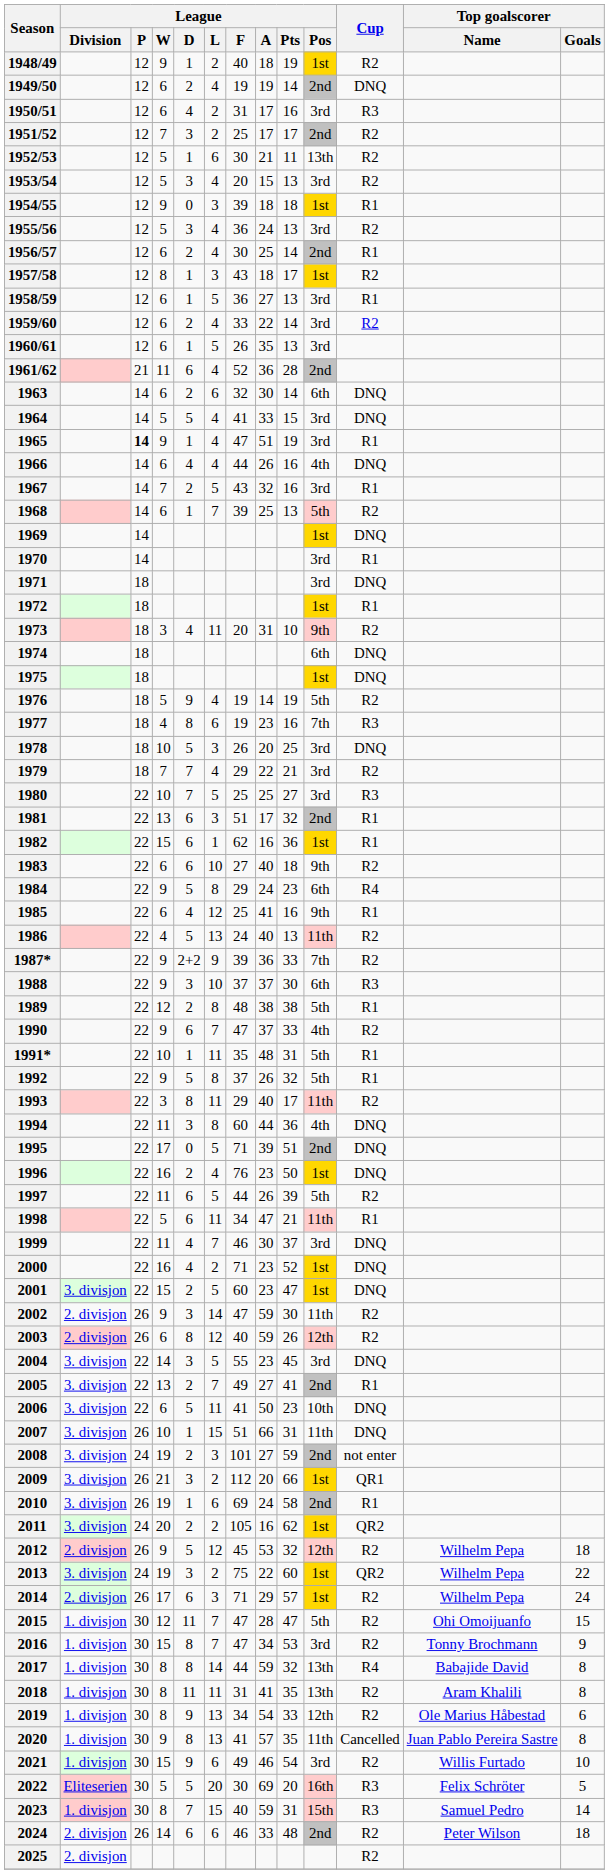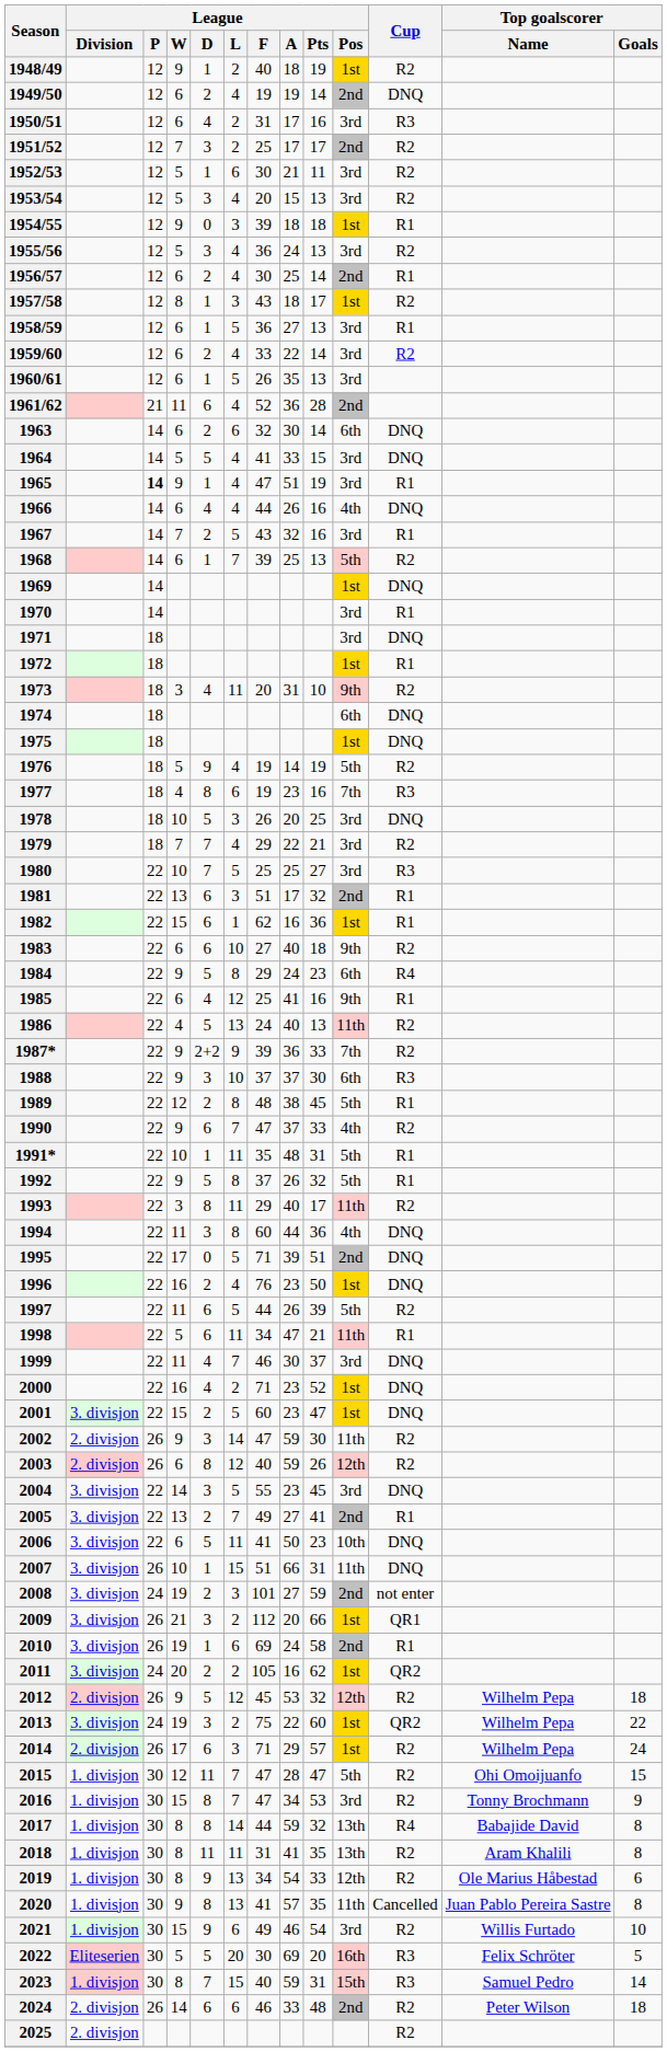 <table class="wikitable" style="text-align: center">
 <tr>
 <th rowspan=2>Season</th>
 <th colspan=9>League</th>
 <th rowspan=2><a href='#'>Cup</a></th>
 <th colspan=2>Top goalscorer</th>
 </tr>
 <tr>
 <th>Division</th>
 <th>P</th>
 <th>W</th>
 <th>D</th>
 <th>L</th>
 <th>F</th>
 <th>A</th>
 <th>Pts</th>
 <th>Pos</th>
 <th>Name</th>
 <th>Goals</th>
 </tr>
 <tr>
 <th>1948/49</th>
 <td></td>
 <td>12</td>
 <td>9</td>
 <td>1</td>
 <td>2</td>
 <td>40</td>
 <td>18</td>
 <td>19</td>
 <td bgcolor=gold>1st</td>
 <td>R2</td>
 <td></td>
 <td></td>
 </tr>
 <tr>
 <th>1949/50</th>
 <td></td>
 <td>12</td>
 <td>6</td>
 <td>2</td>
 <td>4</td>
 <td>19</td>
 <td>19</td>
 <td>14</td>
 <td bgcolor=silver>2nd</td>
 <td>DNQ</td>
 <td></td>
 <td></td>
 </tr>
 <tr>
 <th>1950/51</th>
 <td></td>
 <td>12</td>
 <td>6</td>
 <td>4</td>
 <td>2</td>
 <td>31</td>
 <td>17</td>
 <td>16</td>
 <td>3rd</td>
 <td>R3</td>
 <td></td>
 <td></td>
 </tr>
 <tr>
 <th>1951/52</th>
 <td></td>
 <td>12</td>
 <td>7</td>
 <td>3</td>
 <td>2</td>
 <td>25</td>
 <td>17</td>
 <td>17</td>
 <td bgcolor=silver>2nd</td>
 <td>R2</td>
 <td></td>
 <td></td>
 </tr>
 <tr>
 <th>1952/53</th>
 <td></td>
 <td>12</td>
 <td>5</td>
 <td>1</td>
 <td>6</td>
 <td>30</td>
 <td>21</td>
 <td>11</td>
-<td>13th</td>
+<td>3rd</td>
 <td>R2</td>
 <td></td>
 <td></td>
 </tr>
 <tr>
 <th>1953/54</th>
 <td></td>
 <td>12</td>
 <td>5</td>
 <td>3</td>
 <td>4</td>
 <td>20</td>
 <td>15</td>
 <td>13</td>
 <td>3rd</td>
 <td>R2</td>
 <td></td>
 <td></td>
 </tr>
 <tr>
 <th>1954/55</th>
 <td></td>
 <td>12</td>
 <td>9</td>
 <td>0</td>
 <td>3</td>
 <td>39</td>
 <td>18</td>
 <td>18</td>
 <td bgcolor=gold>1st</td>
 <td>R1</td>
 <td></td>
 <td></td>
 </tr>
 <tr>
 <th>1955/56</th>
 <td></td>
 <td>12</td>
 <td>5</td>
 <td>3</td>
 <td>4</td>
 <td>36</td>
 <td>24</td>
 <td>13</td>
 <td>3rd</td>
 <td>R2</td>
 <td></td>
 <td></td>
 </tr>
 <tr>
 <th>1956/57</th>
 <td></td>
 <td>12</td>
 <td>6</td>
 <td>2</td>
 <td>4</td>
 <td>30</td>
 <td>25</td>
 <td>14</td>
 <td bgcolor=silver>2nd</td>
 <td>R1</td>
 <td></td>
 <td></td>
 </tr>
 <tr>
 <th>1957/58</th>
 <td></td>
 <td>12</td>
 <td>8</td>
 <td>1</td>
 <td>3</td>
 <td>43</td>
 <td>18</td>
 <td>17</td>
 <td bgcolor=gold>1st</td>
 <td>R2</td>
 <td></td>
 <td></td>
 </tr>
 <tr>
 <th>1958/59</th>
 <td></td>
 <td>12</td>
 <td>6</td>
 <td>1</td>
 <td>5</td>
 <td>36</td>
 <td>27</td>
 <td>13</td>
 <td>3rd</td>
 <td>R1</td>
 <td></td>
 <td></td>
 </tr>
 <tr>
 <th>1959/60</th>
 <td></td>
 <td>12</td>
 <td>6</td>
 <td>2</td>
 <td>4</td>
 <td>33</td>
 <td>22</td>
 <td>14</td>
 <td>3rd</td>
 <td><a href='#'>R2</a></td>
 <td></td>
 <td></td>
 </tr>
 <tr>
 <th>1960/61</th>
 <td></td>
 <td>12</td>
 <td>6</td>
 <td>1</td>
 <td>5</td>
 <td>26</td>
 <td>35</td>
 <td>13</td>
 <td>3rd</td>
 <td></td>
 <td></td>
 <td></td>
 </tr>
 <tr>
 <th>1961/62</th>
 <td bgcolor="#FFCCCC"></td>
 <td>21</td>
 <td>11</td>
 <td>6</td>
 <td>4</td>
 <td>52</td>
 <td>36</td>
 <td>28</td>
 <td bgcolor=silver>2nd</td>
 <td></td>
 <td></td>
 <td></td>
 </tr>
 <tr>
 <th>1963</th>
 <td></td>
 <td>14</td>
 <td>6</td>
 <td>2</td>
 <td>6</td>
 <td>32</td>
 <td>30</td>
 <td>14</td>
 <td>6th</td>
 <td>DNQ</td>
 <td></td>
 <td></td>
 </tr>
 <tr>
 <th>1964</th>
 <td></td>
 <td>14</td>
 <td>5</td>
 <td>5</td>
 <td>4</td>
 <td>41</td>
 <td>33</td>
 <td>15</td>
 <td>3rd</td>
 <td>DNQ</td>
 <td></td>
 <td></td>
 </tr>
 <tr>
 <th>1965</th>
 <td></td>
 <td><strong>14</strong></td>
 <td>9</td>
 <td>1</td>
 <td>4</td>
 <td>47</td>
 <td>51</td>
 <td>19</td>
 <td>3rd</td>
 <td>R1</td>
 <td></td>
 <td></td>
 </tr>
 <tr>
 <th>1966</th>
 <td></td>
 <td>14</td>
 <td>6</td>
 <td>4</td>
 <td>4</td>
 <td>44</td>
 <td>26</td>
 <td>16</td>
 <td>4th</td>
 <td>DNQ</td>
 <td></td>
 <td></td>
 </tr>
 <tr>
 <th>1967</th>
 <td></td>
 <td>14</td>
 <td>7</td>
 <td>2</td>
 <td>5</td>
 <td>43</td>
 <td>32</td>
 <td>16</td>
 <td>3rd</td>
 <td>R1</td>
 <td></td>
 <td></td>
 </tr>
 <tr>
 <th>1968</th>
 <td bgcolor="#FFCCCC"></td>
 <td>14</td>
 <td>6</td>
 <td>1</td>
 <td>7</td>
 <td>39</td>
 <td>25</td>
 <td>13</td>
 <td bgcolor="#FFCCCC">5th</td>
 <td>R2</td>
 <td></td>
 <td></td>
 </tr>
 <tr>
 <th>1969</th>
 <td></td>
 <td>14</td>
 <td></td>
 <td></td>
 <td></td>
 <td></td>
 <td></td>
 <td></td>
 <td bgcolor=gold>1st</td>
 <td>DNQ</td>
 <td></td>
 <td></td>
 </tr>
 <tr>
 <th>1970</th>
 <td></td>
 <td>14</td>
 <td></td>
 <td></td>
 <td></td>
 <td></td>
 <td></td>
 <td></td>
 <td>3rd</td>
 <td>R1</td>
 <td></td>
 <td></td>
 </tr>
 <tr>
 <th>1971</th>
 <td></td>
 <td>18</td>
 <td></td>
 <td></td>
 <td></td>
 <td></td>
 <td></td>
 <td></td>
 <td>3rd</td>
 <td>DNQ</td>
 <td></td>
 <td></td>
 </tr>
 <tr>
 <th>1972</th>
 <td bgcolor="#DDFFDD"></td>
 <td>18</td>
 <td></td>
 <td></td>
 <td></td>
 <td></td>
 <td></td>
 <td></td>
 <td bgcolor=gold>1st</td>
 <td>R1</td>
 <td></td>
 <td></td>
 </tr>
 <tr>
 <th>1973</th>
 <td bgcolor="#FFCCCC"></td>
 <td>18</td>
 <td>3</td>
 <td>4</td>
 <td>11</td>
 <td>20</td>
 <td>31</td>
 <td>10</td>
 <td bgcolor="#FFCCCC">9th</td>
 <td>R2</td>
 <td></td>
 <td></td>
 </tr>
 <tr>
 <th>1974</th>
 <td></td>
 <td>18</td>
 <td></td>
 <td></td>
 <td></td>
 <td></td>
 <td></td>
 <td></td>
 <td>6th</td>
 <td>DNQ</td>
 <td></td>
 <td></td>
 </tr>
 <tr>
 <th>1975</th>
 <td bgcolor="#DDFFDD"></td>
 <td>18</td>
 <td></td>
 <td></td>
 <td></td>
 <td></td>
 <td></td>
 <td></td>
 <td bgcolor=gold>1st</td>
 <td>DNQ</td>
 <td></td>
 <td></td>
 </tr>
 <tr>
 <th>1976</th>
 <td></td>
 <td>18</td>
 <td>5</td>
 <td>9</td>
 <td>4</td>
 <td>19</td>
 <td>14</td>
 <td>19</td>
 <td>5th</td>
 <td>R2</td>
 <td></td>
 <td></td>
 </tr>
 <tr>
 <th>1977</th>
 <td></td>
 <td>18</td>
 <td>4</td>
 <td>8</td>
 <td>6</td>
 <td>19</td>
 <td>23</td>
 <td>16</td>
 <td>7th</td>
 <td>R3</td>
 <td></td>
 <td></td>
 </tr>
 <tr>
 <th>1978</th>
 <td></td>
 <td>18</td>
 <td>10</td>
 <td>5</td>
 <td>3</td>
 <td>26</td>
 <td>20</td>
 <td>25</td>
 <td>3rd</td>
 <td>DNQ</td>
 <td></td>
 <td></td>
 </tr>
 <tr>
 <th>1979</th>
 <td></td>
 <td>18</td>
 <td>7</td>
 <td>7</td>
 <td>4</td>
 <td>29</td>
 <td>22</td>
 <td>21</td>
 <td>3rd</td>
 <td>R2</td>
 <td></td>
 <td></td>
 </tr>
 <tr>
 <th>1980</th>
 <td></td>
 <td>22</td>
 <td>10</td>
 <td>7</td>
 <td>5</td>
 <td>25</td>
 <td>25</td>
 <td>27</td>
 <td>3rd</td>
 <td>R3</td>
 <td></td>
 <td></td>
 </tr>
 <tr>
 <th>1981</th>
 <td></td>
 <td>22</td>
 <td>13</td>
 <td>6</td>
 <td>3</td>
 <td>51</td>
 <td>17</td>
 <td>32</td>
 <td bgcolor=silver>2nd</td>
 <td>R1</td>
 <td></td>
 <td></td>
 </tr>
 <tr>
 <th>1982</th>
 <td bgcolor="#DDFFDD"></td>
 <td>22</td>
 <td>15</td>
 <td>6</td>
 <td>1</td>
 <td>62</td>
 <td>16</td>
 <td>36</td>
 <td bgcolor=gold>1st</td>
 <td>R1</td>
 <td></td>
 <td></td>
 </tr>
 <tr>
 <th>1983</th>
 <td></td>
 <td>22</td>
 <td>6</td>
 <td>6</td>
 <td>10</td>
 <td>27</td>
 <td>40</td>
 <td>18</td>
 <td>9th</td>
 <td>R2</td>
 <td></td>
 <td></td>
 </tr>
 <tr>
 <th>1984</th>
 <td></td>
 <td>22</td>
 <td>9</td>
 <td>5</td>
 <td>8</td>
 <td>29</td>
 <td>24</td>
 <td>23</td>
 <td>6th</td>
 <td>R4</td>
 <td></td>
 <td></td>
 </tr>
 <tr>
 <th>1985</th>
 <td></td>
 <td>22</td>
 <td>6</td>
 <td>4</td>
 <td>12</td>
 <td>25</td>
 <td>41</td>
 <td>16</td>
 <td>9th</td>
 <td>R1</td>
 <td></td>
 <td></td>
 </tr>
 <tr>
 <th>1986</th>
 <td bgcolor="#FFCCCC"></td>
 <td>22</td>
 <td>4</td>
 <td>5</td>
 <td>13</td>
 <td>24</td>
 <td>40</td>
 <td>13</td>
 <td bgcolor="#FFCCCC">11th</td>
 <td>R2</td>
 <td></td>
 <td></td>
 </tr>
 <tr>
 <th>1987*</th>
 <td></td>
 <td>22</td>
 <td>9</td>
 <td>2+2</td>
 <td>9</td>
 <td>39</td>
 <td>36</td>
 <td>33</td>
 <td>7th</td>
 <td>R2</td>
 <td></td>
 <td></td>
 </tr>
 <tr>
 <th>1988</th>
 <td></td>
 <td>22</td>
 <td>9</td>
 <td>3</td>
 <td>10</td>
 <td>37</td>
 <td>37</td>
 <td>30</td>
 <td>6th</td>
 <td>R3</td>
 <td></td>
 <td></td>
 </tr>
 <tr>
 <th>1989</th>
 <td></td>
 <td>22</td>
 <td>12</td>
 <td>2</td>
 <td>8</td>
 <td>48</td>
 <td>38</td>
-<td>38</td>
+<td>45</td>
 <td>5th</td>
 <td>R1</td>
 <td></td>
 <td></td>
 </tr>
 <tr>
 <th>1990</th>
 <td></td>
 <td>22</td>
 <td>9</td>
 <td>6</td>
 <td>7</td>
 <td>47</td>
 <td>37</td>
 <td>33</td>
 <td>4th</td>
 <td>R2</td>
 <td></td>
 <td></td>
 </tr>
 <tr>
 <th>1991*</th>
 <td></td>
 <td>22</td>
 <td>10</td>
 <td>1</td>
 <td>11</td>
 <td>35</td>
 <td>48</td>
 <td>31</td>
 <td>5th</td>
 <td>R1</td>
 <td></td>
 <td></td>
 </tr>
 <tr>
 <th>1992</th>
 <td></td>
 <td>22</td>
 <td>9</td>
 <td>5</td>
 <td>8</td>
 <td>37</td>
 <td>26</td>
 <td>32</td>
 <td>5th</td>
 <td>R1</td>
 <td></td>
 <td></td>
 </tr>
 <tr>
 <th>1993</th>
 <td bgcolor="#FFCCCC"></td>
 <td>22</td>
 <td>3</td>
 <td>8</td>
 <td>11</td>
 <td>29</td>
 <td>40</td>
 <td>17</td>
 <td bgcolor="#FFCCCC">11th</td>
 <td>R2</td>
 <td></td>
 <td></td>
 </tr>
 <tr>
 <th>1994</th>
 <td></td>
 <td>22</td>
 <td>11</td>
 <td>3</td>
 <td>8</td>
 <td>60</td>
 <td>44</td>
 <td>36</td>
 <td>4th</td>
 <td>DNQ</td>
 <td></td>
 <td></td>
 </tr>
 <tr>
 <th>1995</th>
 <td></td>
 <td>22</td>
 <td>17</td>
 <td>0</td>
 <td>5</td>
 <td>71</td>
 <td>39</td>
 <td>51</td>
 <td bgcolor=silver>2nd</td>
 <td>DNQ</td>
 <td></td>
 <td></td>
 </tr>
 <tr>
 <th>1996</th>
 <td bgcolor="#DDFFDD"></td>
 <td>22</td>
 <td>16</td>
 <td>2</td>
 <td>4</td>
 <td>76</td>
 <td>23</td>
 <td>50</td>
 <td bgcolor=gold>1st</td>
 <td>DNQ</td>
 <td></td>
 <td></td>
 </tr>
 <tr>
 <th>1997</th>
 <td></td>
 <td>22</td>
 <td>11</td>
 <td>6</td>
 <td>5</td>
 <td>44</td>
 <td>26</td>
 <td>39</td>
 <td>5th</td>
 <td>R2</td>
 <td></td>
 <td></td>
 </tr>
 <tr>
 <th>1998</th>
 <td bgcolor="#FFCCCC"></td>
 <td>22</td>
 <td>5</td>
 <td>6</td>
 <td>11</td>
 <td>34</td>
 <td>47</td>
 <td>21</td>
 <td bgcolor="#FFCCCC">11th</td>
 <td>R1</td>
 <td></td>
 <td></td>
 </tr>
 <tr>
 <th>1999</th>
 <td></td>
 <td>22</td>
 <td>11</td>
 <td>4</td>
 <td>7</td>
 <td>46</td>
 <td>30</td>
 <td>37</td>
 <td>3rd</td>
 <td>DNQ</td>
 <td></td>
 <td></td>
 </tr>
 <tr>
 <th>2000</th>
 <td></td>
 <td>22</td>
 <td>16</td>
 <td>4</td>
 <td>2</td>
 <td>71</td>
 <td>23</td>
 <td>52</td>
 <td bgcolor=gold>1st</td>
 <td>DNQ</td>
 <td></td>
 <td></td>
 </tr>
 <tr>
 <th>2001</th>
 <td bgcolor="#DDFFDD"><a href='#'>3. divisjon</a></td>
 <td>22</td>
 <td>15</td>
 <td>2</td>
 <td>5</td>
 <td>60</td>
 <td>23</td>
 <td>47</td>
 <td bgcolor=gold>1st</td>
 <td>DNQ</td>
 <td></td>
 <td></td>
 </tr>
 <tr>
 <th>2002</th>
 <td><a href='#'>2. divisjon</a></td>
 <td>26</td>
 <td>9</td>
 <td>3</td>
 <td>14</td>
 <td>47</td>
 <td>59</td>
 <td>30</td>
 <td>11th</td>
 <td>R2</td>
 <td></td>
 <td></td>
 </tr>
 <tr>
 <th>2003</th>
 <td bgcolor="#FFCCCC"><a href='#'>2. divisjon</a></td>
 <td>26</td>
 <td>6</td>
 <td>8</td>
 <td>12</td>
 <td>40</td>
 <td>59</td>
 <td>26</td>
 <td bgcolor="#FFCCCC">12th</td>
 <td>R2</td>
 <td></td>
 <td></td>
 </tr>
 <tr>
 <th>2004</th>
 <td><a href='#'>3. divisjon</a></td>
 <td>22</td>
 <td>14</td>
 <td>3</td>
 <td>5</td>
 <td>55</td>
 <td>23</td>
 <td>45</td>
 <td>3rd</td>
 <td>DNQ</td>
 <td></td>
 <td></td>
 </tr>
 <tr>
 <th>2005</th>
 <td><a href='#'>3. divisjon</a></td>
 <td>22</td>
 <td>13</td>
 <td>2</td>
 <td>7</td>
 <td>49</td>
 <td>27</td>
 <td>41</td>
 <td bgcolor=silver>2nd</td>
 <td>R1</td>
 <td></td>
 <td></td>
 </tr>
 <tr>
 <th>2006</th>
 <td><a href='#'>3. divisjon</a></td>
 <td>22</td>
 <td>6</td>
 <td>5</td>
 <td>11</td>
 <td>41</td>
 <td>50</td>
 <td>23</td>
 <td>10th</td>
 <td>DNQ</td>
 <td></td>
 <td></td>
 </tr>
 <tr>
 <th>2007</th>
 <td><a href='#'>3. divisjon</a></td>
 <td>26</td>
 <td>10</td>
 <td>1</td>
 <td>15</td>
 <td>51</td>
 <td>66</td>
 <td>31</td>
 <td>11th</td>
 <td>DNQ</td>
 <td></td>
 <td></td>
 </tr>
 <tr>
 <th>2008</th>
 <td><a href='#'>3. divisjon</a></td>
 <td>24</td>
 <td>19</td>
 <td>2</td>
 <td>3</td>
 <td>101</td>
 <td>27</td>
 <td>59</td>
 <td bgcolor=silver>2nd</td>
 <td>not enter</td>
 <td></td>
 <td></td>
 </tr>
 <tr>
 <th>2009</th>
 <td><a href='#'>3. divisjon</a></td>
 <td>26</td>
 <td>21</td>
 <td>3</td>
 <td>2</td>
 <td>112</td>
 <td>20</td>
 <td>66</td>
 <td bgcolor=gold>1st</td>
 <td>QR1</td>
 <td></td>
 <td></td>
 </tr>
 <tr>
 <th>2010</th>
 <td><a href='#'>3. divisjon</a></td>
 <td>26</td>
 <td>19</td>
 <td>1</td>
 <td>6</td>
 <td>69</td>
 <td>24</td>
 <td>58</td>
 <td bgcolor=silver>2nd</td>
 <td>R1</td>
 <td></td>
 <td></td>
 </tr>
 <tr>
 <th>2011</th>
 <td bgcolor="#DDFFDD"><a href='#'>3. divisjon</a></td>
 <td>24</td>
 <td>20</td>
 <td>2</td>
 <td>2</td>
 <td>105</td>
 <td>16</td>
 <td>62</td>
 <td bgcolor=gold>1st</td>
 <td>QR2</td>
 <td></td>
 <td></td>
 </tr>
 <tr>
 <th>2012</th>
 <td bgcolor="#FFCCCC"><a href='#'>2. divisjon</a></td>
 <td>26</td>
 <td>9</td>
 <td>5</td>
 <td>12</td>
 <td>45</td>
 <td>53</td>
 <td>32</td>
 <td bgcolor="#FFCCCC">12th</td>
 <td>R2</td>
 <td> <a href='#'>Wilhelm Pepa</a></td>
 <td>18</td>
 </tr>
 <tr>
 <th>2013</th>
 <td bgcolor="#DDFFDD"><a href='#'>3. divisjon</a></td>
 <td>24</td>
 <td>19</td>
 <td>3</td>
 <td>2</td>
 <td>75</td>
 <td>22</td>
 <td>60</td>
 <td bgcolor=gold>1st</td>
 <td>QR2</td>
 <td> <a href='#'>Wilhelm Pepa</a></td>
 <td>22</td>
 </tr>
 <tr>
 <th>2014</th>
 <td bgcolor="#DDFFDD"><a href='#'>2. divisjon</a></td>
 <td>26</td>
 <td>17</td>
 <td>6</td>
 <td>3</td>
 <td>71</td>
 <td>29</td>
 <td>57</td>
 <td bgcolor=gold>1st</td>
 <td>R2</td>
 <td> <a href='#'>Wilhelm Pepa</a></td>
 <td>24</td>
 </tr>
 <tr>
 <th>2015</th>
 <td><a href='#'>1. divisjon</a></td>
 <td>30</td>
 <td>12</td>
 <td>11</td>
 <td>7</td>
 <td>47</td>
 <td>28</td>
 <td>47</td>
 <td>5th</td>
 <td>R2</td>
 <td> <a href='#'>Ohi Omoijuanfo</a></td>
 <td>15</td>
 </tr>
 <tr>
 <th>2016</th>
 <td><a href='#'>1. divisjon</a></td>
 <td>30</td>
 <td>15</td>
 <td>8</td>
 <td>7</td>
 <td>47</td>
 <td>34</td>
 <td>53</td>
 <td>3rd</td>
 <td>R2</td>
 <td> <a href='#'>Tonny Brochmann</a></td>
 <td>9</td>
 </tr>
 <tr>
 <th>2017</th>
 <td><a href='#'>1. divisjon</a></td>
 <td>30</td>
 <td>8</td>
 <td>8</td>
 <td>14</td>
 <td>44</td>
 <td>59</td>
 <td>32</td>
 <td>13th</td>
 <td>R4</td>
 <td> <a href='#'>Babajide David</a></td>
 <td>8</td>
 </tr>
 <tr>
 <th>2018</th>
 <td><a href='#'>1. divisjon</a></td>
 <td>30</td>
 <td>8</td>
 <td>11</td>
 <td>11</td>
 <td>31</td>
 <td>41</td>
 <td>35</td>
 <td>13th</td>
 <td>R2</td>
 <td> <a href='#'>Aram Khalili</a></td>
 <td>8</td>
 </tr>
 <tr>
 <th>2019</th>
 <td><a href='#'>1. divisjon</a></td>
 <td>30</td>
 <td>8</td>
 <td>9</td>
 <td>13</td>
 <td>34</td>
 <td>54</td>
 <td>33</td>
 <td>12th</td>
 <td>R2</td>
 <td> <a href='#'>Ole Marius Håbestad</a></td>
 <td>6</td>
 </tr>
 <tr>
 <th>2020</th>
 <td><a href='#'>1. divisjon</a></td>
 <td>30</td>
 <td>9</td>
 <td>8</td>
 <td>13</td>
 <td>41</td>
 <td>57</td>
 <td>35</td>
 <td>11th</td>
 <td>Cancelled</td>
 <td> <a href='#'>Juan Pablo Pereira Sastre</a></td>
 <td>8</td>
 </tr>
 <tr>
 <th>2021</th>
 <td bgcolor="#DDFFDD"><a href='#'>1. divisjon</a></td>
 <td>30</td>
 <td>15</td>
 <td>9</td>
 <td>6</td>
 <td>49</td>
 <td>46</td>
 <td>54</td>
 <td>3rd</td>
 <td>R2</td>
 <td> <a href='#'>Willis Furtado</a></td>
 <td>10</td>
 </tr>
 <tr>
 <th>2022</th>
 <td bgcolor="#FFCCCC"><a href='#'>Eliteserien</a></td>
 <td>30</td>
 <td>5</td>
 <td>5</td>
 <td>20</td>
 <td>30</td>
 <td>69</td>
 <td>20</td>
 <td bgcolor="#FFCCCC">16th</td>
 <td>R3</td>
 <td> <a href='#'>Felix Schröter</a></td>
 <td>5</td>
 </tr>
 <tr>
 <th>2023</th>
 <td bgcolor="#FFCCCC"><a href='#'>1. divisjon</a></td>
 <td>30</td>
 <td>8</td>
 <td>7</td>
 <td>15</td>
 <td>40</td>
 <td>59</td>
 <td>31</td>
 <td bgcolor="#FFCCCC">15th</td>
 <td>R3</td>
 <td> <a href='#'>Samuel Pedro</a></td>
 <td>14</td>
 </tr>
 <tr>
 <th>2024</th>
 <td><a href='#'>2. divisjon</a></td>
 <td>26</td>
 <td>14</td>
 <td>6</td>
 <td>6</td>
 <td>46</td>
 <td>33</td>
 <td>48</td>
 <td bgcolor=silver>2nd</td>
 <td>R2</td>
 <td> <a href='#'>Peter Wilson</a></td>
 <td>18</td>
 </tr>
 <tr>
 <th>2025</th>
 <td><a href='#'>2. divisjon</a></td>
 <td></td>
 <td></td>
 <td></td>
 <td></td>
 <td></td>
 <td></td>
 <td></td>
 <td></td>
 <td>R2</td>
 <td></td>
 <td></td>
 </tr>
 <tr>
 </tr>
 </table>
